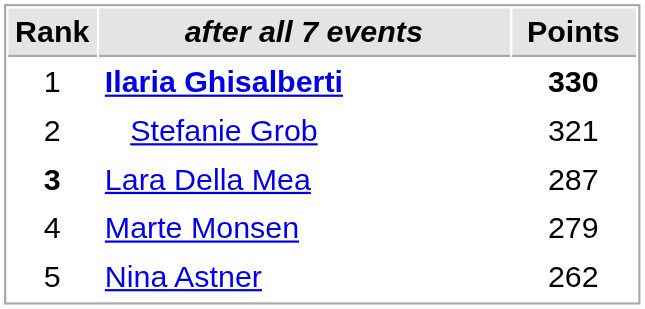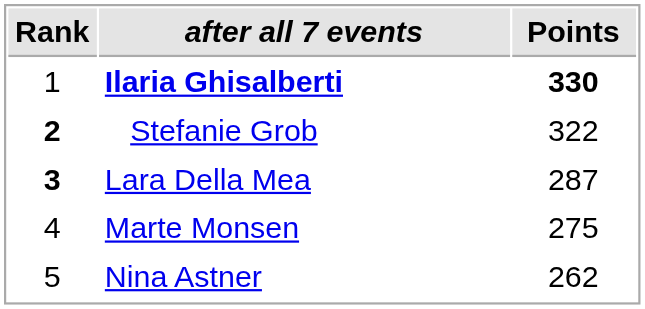 <table cellspacing="1" cellpadding="3" style="border:1px solid #aaa; font-size:86%;">
 <tr style="background:#e4e4e4;">
 <th style="border-bottom:1px solid #AAAAAA; width: 10px;">Rank</th>
 <th style="border-bottom:1px solid #AAAAAA; width: 180px;"><em>after all 7 events</em></th>
 <th style="border-bottom:1px solid #AAAAAA; width: 50px;">Points</th>
 </tr>
 <tr>
 <td align=center>1</td>
 <td> <strong><a href='#'>Ilaria Ghisalberti</a></strong></td>
 <td align=center><strong>330</strong></td>
 </tr>
 <tr>
-<td align=center>2</td>
+<td align=center><strong>2</strong></td>
 <td>   <a href='#'>Stefanie Grob</a></td>
-<td align=center>321</td>
+<td align=center>322</td>
 </tr>
 <tr>
 <td align=center><strong>3</strong></td>
 <td> <a href='#'>Lara Della Mea</a></td>
 <td align=center>287</td>
 </tr>
 <tr>
 <td align=center>4</td>
 <td> <a href='#'>Marte Monsen</a></td>
-<td align=center>279</td>
+<td align=center>275</td>
 </tr>
 <tr>
 <td align=center>5</td>
 <td> <a href='#'>Nina Astner</a></td>
 <td align=center>262</td>
 </tr>
 </table>
